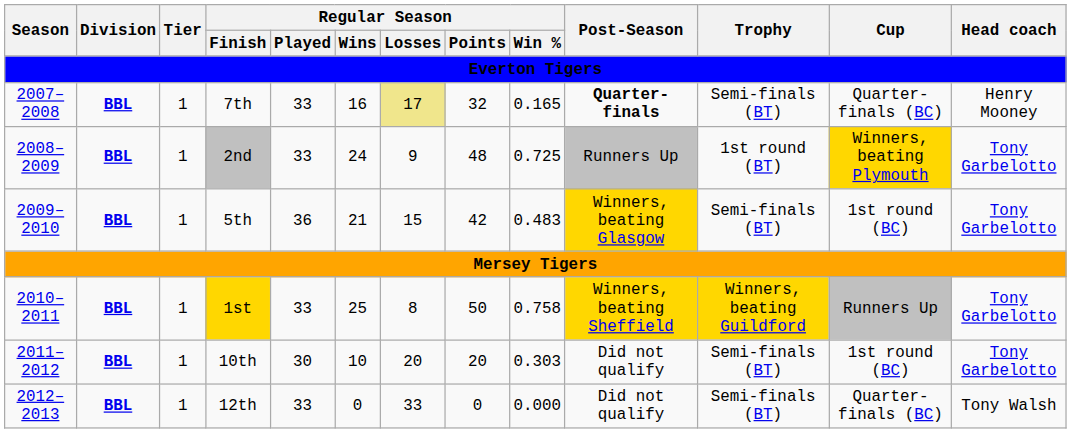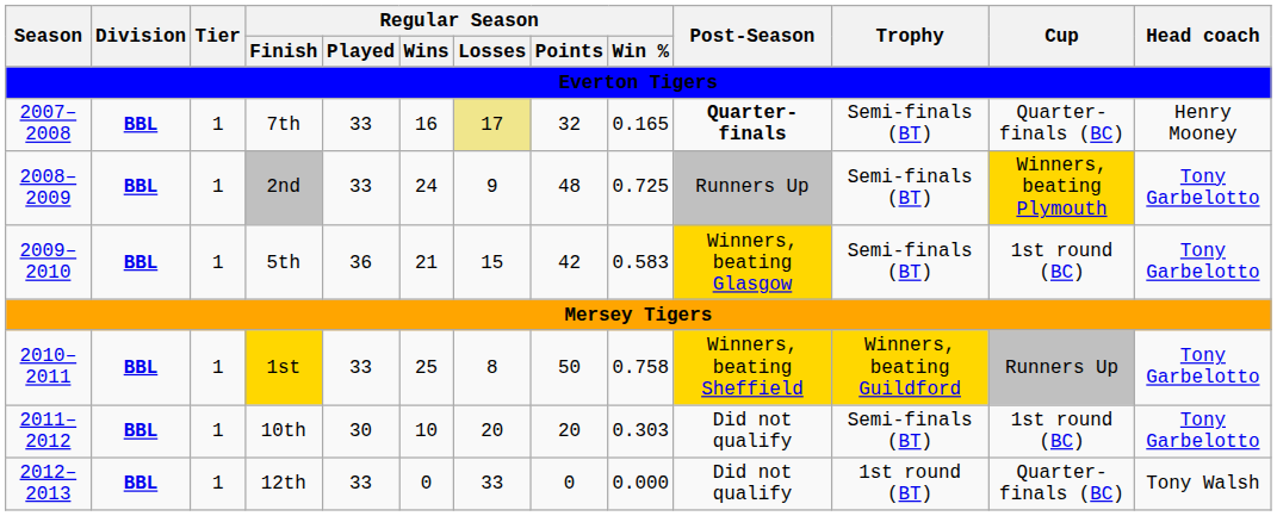 <table class="wikitable" style="font-size:100%;">
 <tr bgcolor="#efefef">
 <th rowspan="2">Season</th>
 <th rowspan="2">Division</th>
 <th rowspan="2">Tier</th>
 <th colspan="6">Regular Season</th>
 <th rowspan="2">Post-Season</th>
 <th rowspan="2">Trophy</th>
 <th rowspan="2">Cup</th>
 <th rowspan="2">Head coach</th>
 </tr>
 <tr>
 <th>Finish</th>
 <th>Played</th>
 <th>Wins</th>
 <th>Losses</th>
 <th>Points</th>
 <th>Win %</th>
 </tr>
 <tr>
 <td colspan="13" align=center bgcolor="blue"><span><strong>Everton Tigers</strong></span></td>
 </tr>
 <tr>
 <td style="text-align:center;"><a href='#'>2007–2008</a></td>
 <td style="text-align:center;"><strong><a href='#'>BBL</a></strong></td>
 <td style="text-align:center;">1</td>
 <td style="text-align:center;">7th</td>
 <td style="text-align:center;">33</td>
 <td style="text-align:center;">16</td>
 <td style="background: khaki; text-align:center;">17</td>
 <td style="text-align:center;">32</td>
 <td style="text-align:center;">0.165</td>
 <td style="text-align:center;"><strong>Quarter-finals</strong></td>
 <td style="text-align:center;">Semi-finals (<a href='#'>BT</a>)</td>
 <td style="text-align:center;">Quarter-finals (<a href='#'>BC</a>)</td>
 <td style="text-align:center;">Henry Mooney</td>
 </tr>
 <tr>
 <td style="text-align:center;"><a href='#'>2008–2009</a></td>
 <td style="text-align:center;"><strong><a href='#'>BBL</a></strong></td>
 <td style="text-align:center;">1</td>
 <td style="text-align:center;" bgcolor=silver>2nd</td>
 <td style="text-align:center;">33</td>
 <td style="text-align:center;">24</td>
 <td style="text-align:center;">9</td>
 <td style="text-align:center;">48</td>
 <td style="text-align:center;">0.725</td>
 <td style="text-align:center;" bgcolor=silver>Runners Up</td>
-<td style="text-align:center;">1st round (<a href='#'>BT</a>)</td>
+<td style="text-align:center;">Semi-finals (<a href='#'>BT</a>)</td>
 <td style="text-align:center;" bgcolor=gold>Winners, beating <a href='#'>Plymouth</a></td>
 <td style="text-align:center;"><a href='#'>Tony Garbelotto</a></td>
 </tr>
 <tr>
 <td style="text-align:center;"><a href='#'>2009–2010</a></td>
 <td style="text-align:center;"><strong><a href='#'>BBL</a></strong></td>
 <td style="text-align:center;">1</td>
 <td style="text-align:center;">5th</td>
 <td style="text-align:center;">36</td>
 <td style="text-align:center;">21</td>
 <td style="text-align:center;">15</td>
 <td style="text-align:center;">42</td>
-<td style="text-align:center;">0.483</td>
+<td style="text-align:center;">0.583</td>
 <td style="text-align:center;" bgcolor=gold>Winners, beating <a href='#'>Glasgow</a></td>
 <td style="text-align:center;">Semi-finals (<a href='#'>BT</a>)</td>
 <td style="text-align:center;">1st round (<a href='#'>BC</a>)</td>
 <td style="text-align:center;"><a href='#'>Tony Garbelotto</a></td>
 </tr>
 <tr>
 <td colspan="13" align=center bgcolor="orange"><span><strong>Mersey Tigers</strong></span></td>
 </tr>
 <tr>
 <td style="text-align:center;"><a href='#'>2010–2011</a></td>
 <td style="text-align:center;"><strong><a href='#'>BBL</a></strong></td>
 <td style="text-align:center;">1</td>
 <td style="text-align:center;" bgcolor=gold>1st</td>
 <td style="text-align:center;">33</td>
 <td style="text-align:center;">25</td>
 <td style="text-align:center;">8</td>
 <td style="text-align:center;">50</td>
 <td style="text-align:center;">0.758</td>
 <td style="text-align:center;" bgcolor=gold>Winners, beating <a href='#'>Sheffield</a></td>
 <td style="text-align:center;" bgcolor=gold>Winners, beating <a href='#'>Guildford</a></td>
 <td style="text-align:center;" bgcolor=silver>Runners Up</td>
 <td style="text-align:center;"><a href='#'>Tony Garbelotto</a></td>
 </tr>
 <tr>
 <td style="text-align:center;"><a href='#'>2011–2012</a></td>
 <td style="text-align:center;"><strong><a href='#'>BBL</a></strong></td>
 <td style="text-align:center;">1</td>
 <td style="text-align:center;">10th</td>
 <td style="text-align:center;">30</td>
 <td style="text-align:center;">10</td>
 <td style="text-align:center;">20</td>
 <td style="text-align:center;">20</td>
 <td style="text-align:center;">0.303</td>
 <td style="text-align:center;">Did not qualify</td>
 <td style="text-align:center;">Semi-finals (<a href='#'>BT</a>)</td>
 <td style="text-align:center;">1st round (<a href='#'>BC</a>)</td>
 <td style="text-align:center;"><a href='#'>Tony Garbelotto</a></td>
 </tr>
 <tr>
 <td style="text-align:center;"><a href='#'>2012–2013</a></td>
 <td style="text-align:center;"><strong><a href='#'>BBL</a></strong></td>
 <td style="text-align:center;">1</td>
 <td style="text-align:center;">12th</td>
 <td style="text-align:center;">33</td>
 <td style="text-align:center;">0</td>
 <td style="text-align:center;">33</td>
 <td style="text-align:center;">0</td>
 <td style="text-align:center;">0.000</td>
 <td style="text-align:center;">Did not qualify</td>
-<td style="text-align:center;">Semi-finals (<a href='#'>BT</a>)</td>
+<td style="text-align:center;">1st round (<a href='#'>BT</a>)</td>
 <td style="text-align:center;">Quarter-finals (<a href='#'>BC</a>)</td>
 <td style="text-align:center;">Tony Walsh</td>
 </tr>
 </table>
